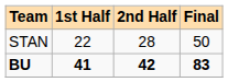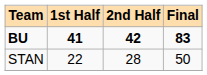 <table class="wikitable" align=right>
 <tr bgcolor=#ffdead align=center>
 <td><strong>Team</strong></td>
 <td><strong>1st Half</strong></td>
 <td><strong>2nd Half</strong></td>
 <td><strong>Final</strong></td>
 </tr>
 <tr>
+<td><strong>BU</strong></td>
+<td align=center><strong>41</strong></td>
+<td align=center><strong>42</strong></td>
+<td align=center><strong>83</strong></td>
+</tr>
+<tr>
 <td>STAN</td>
 <td align=center>22</td>
 <td align=center>28</td>
 <td align=center>50</td>
 </tr>
 <tr>
-<td><strong>BU</strong></td>
-<td align=center><strong>41</strong></td>
-<td align=center><strong>42</strong></td>
-<td align=center><strong>83</strong></td>
-</tr>
-<tr>
 </tr>
 </table>
